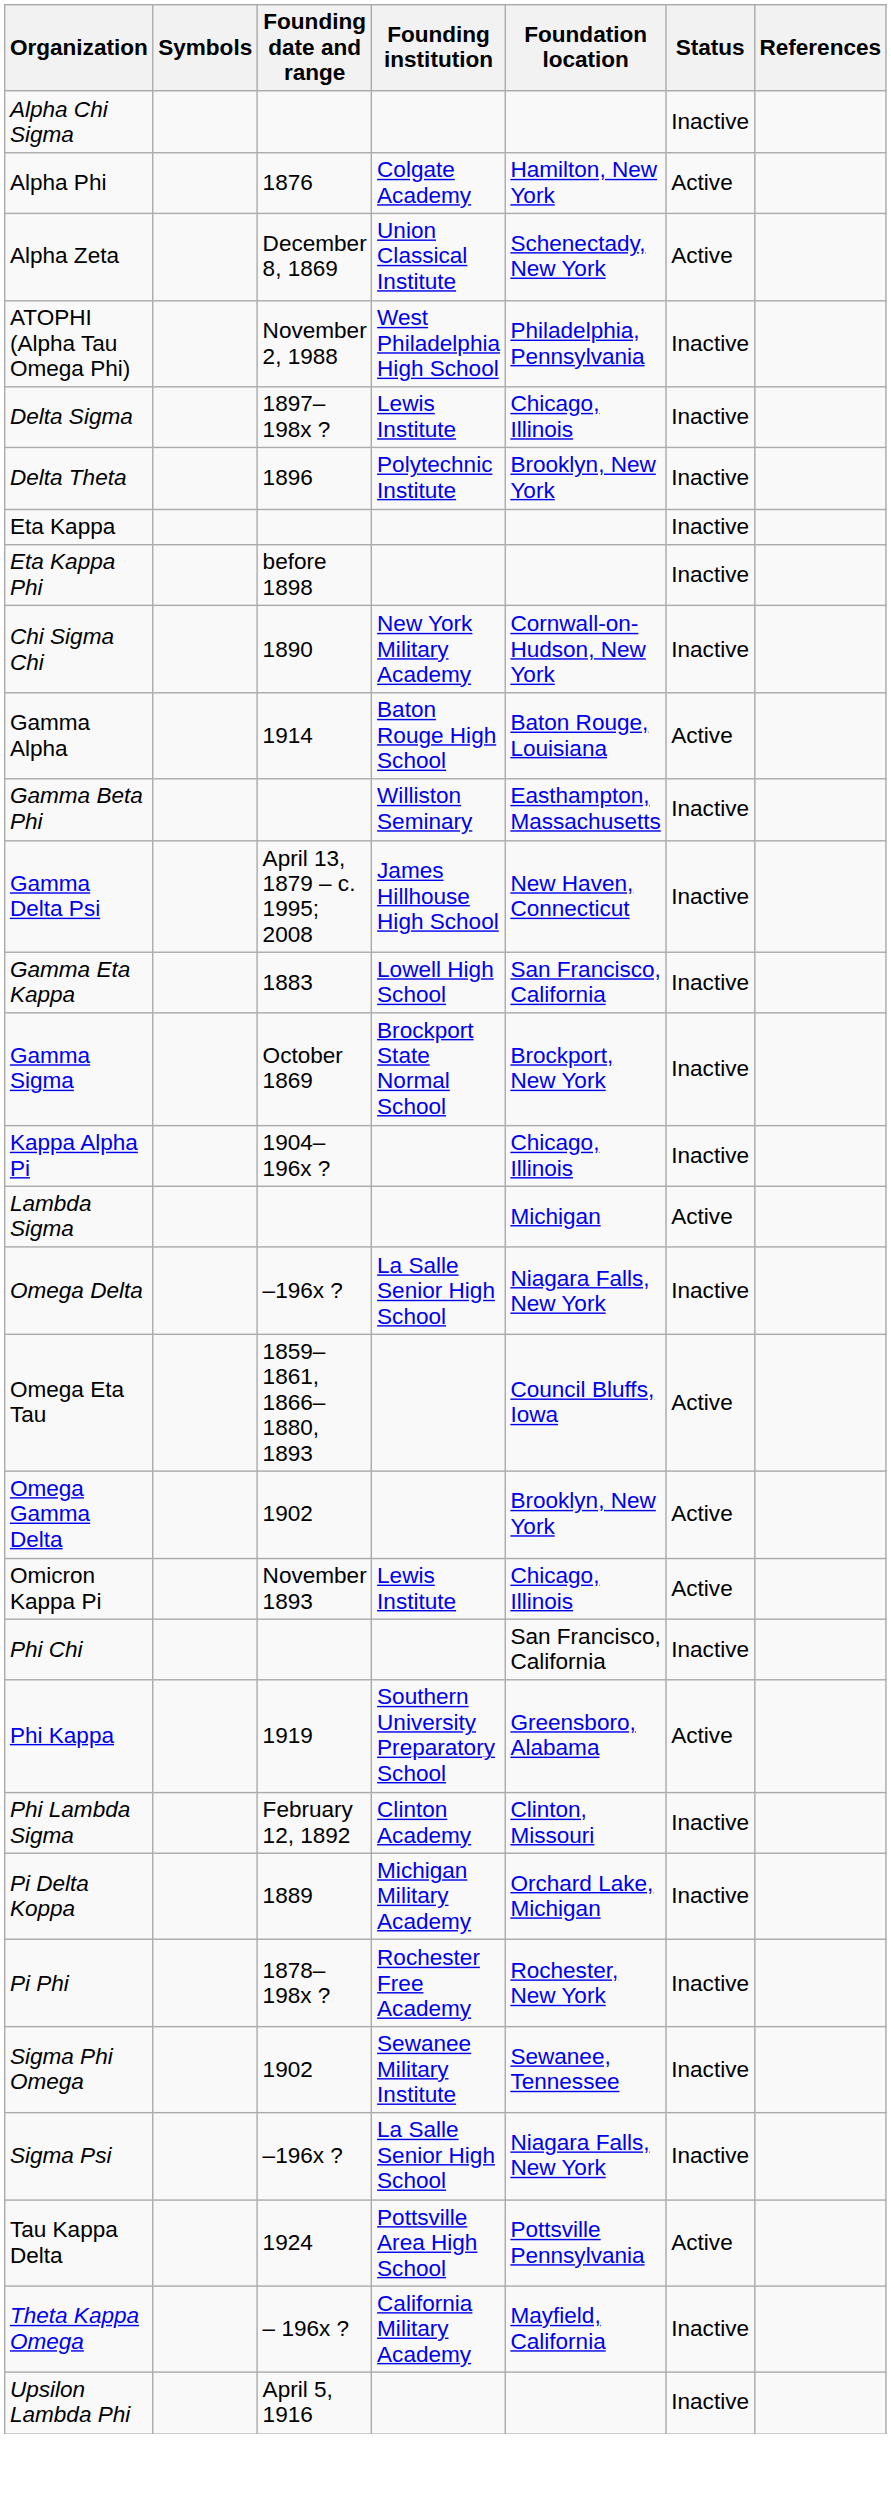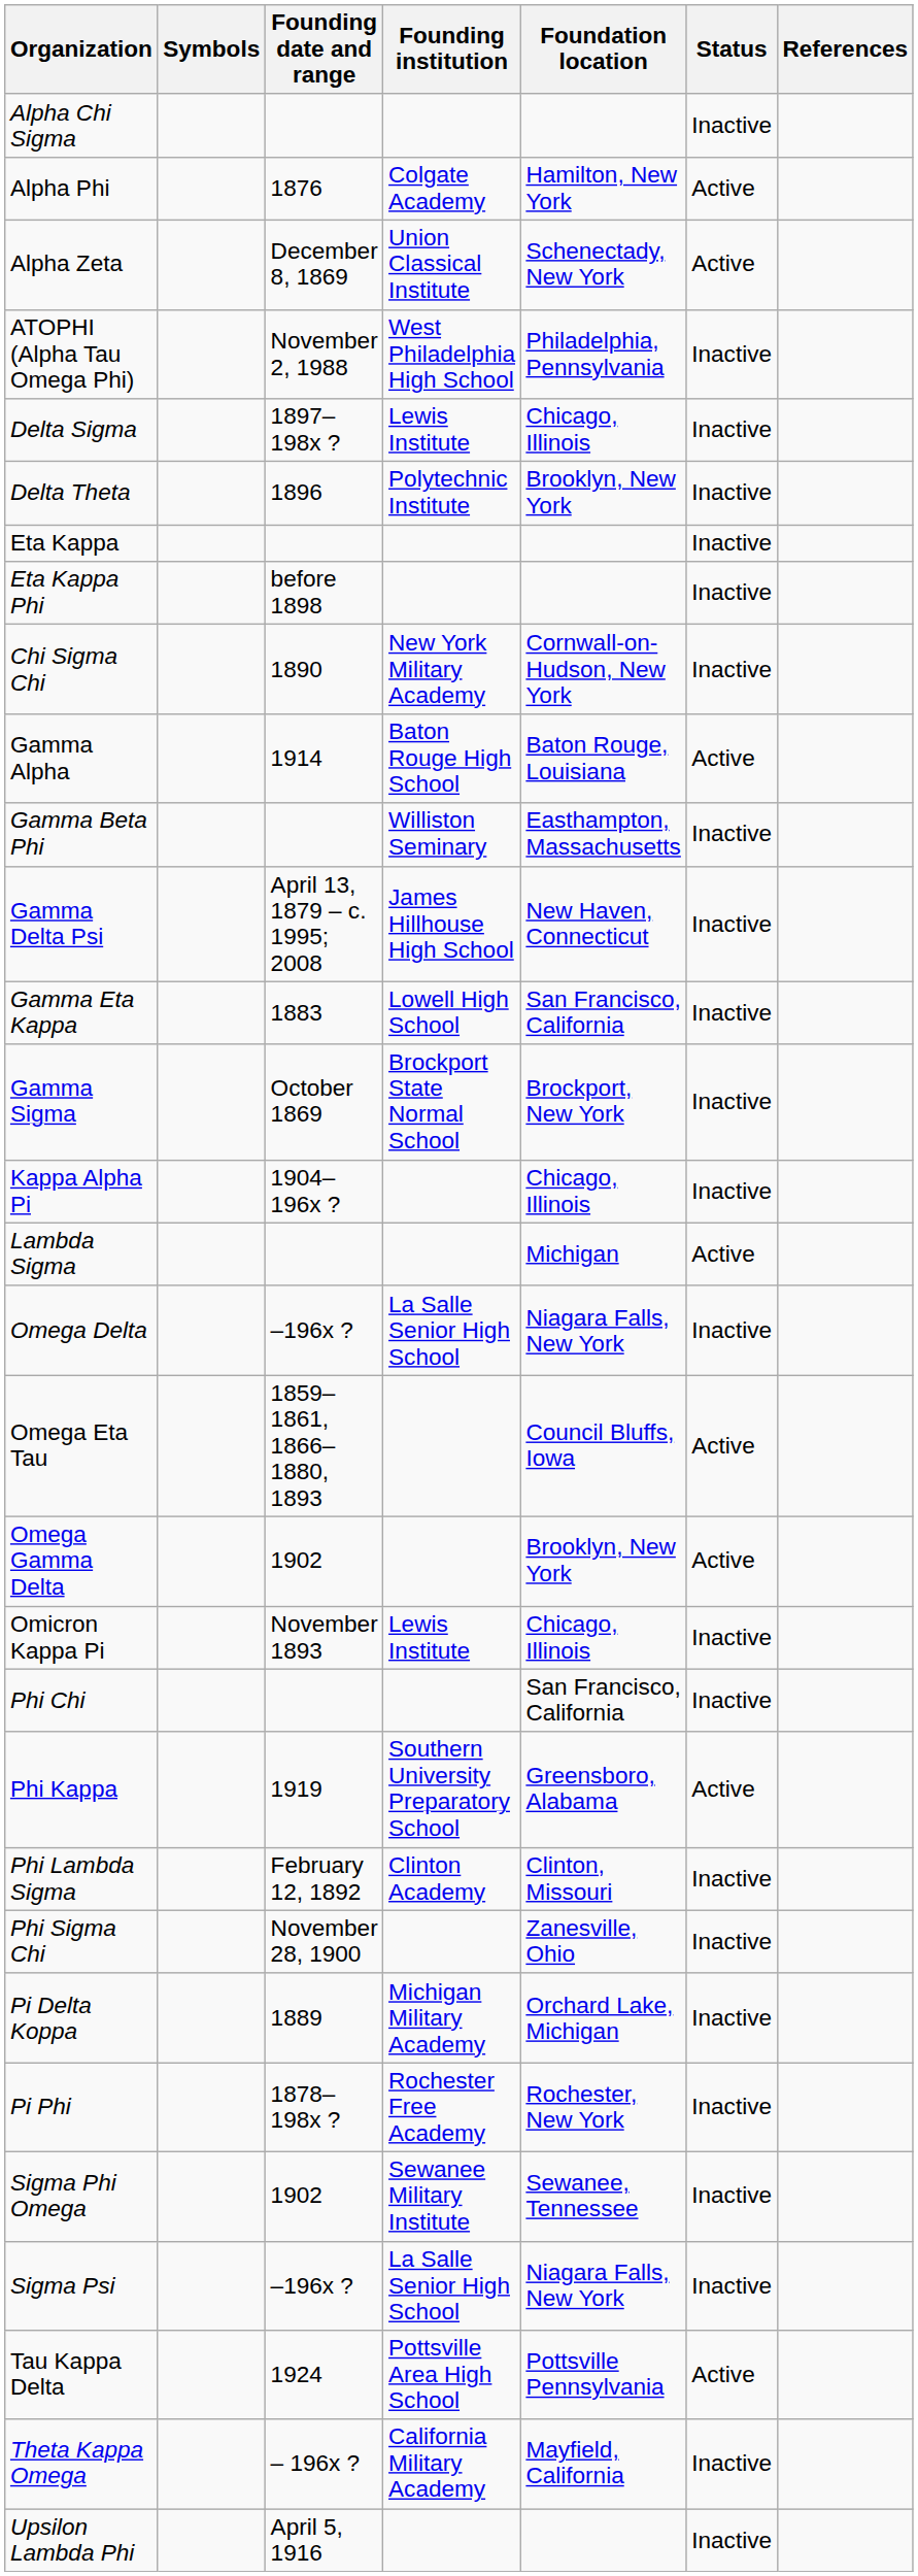 <table class="wikitable sortable">
 <tr>
 <th>Organization</th>
 <th>Symbols</th>
 <th>Founding date and range</th>
 <th>Founding institution</th>
 <th>Foundation location</th>
 <th>Status</th>
 <th>References</th>
 </tr>
 <tr>
 <td><em>Alpha Chi Sigma</em></td>
 <td><strong></strong></td>
 <td></td>
 <td></td>
 <td></td>
 <td>Inactive</td>
 <td></td>
 </tr>
 <tr>
 <td>Alpha Phi</td>
 <td><strong></strong></td>
 <td>1876</td>
 <td><a href='#'>Colgate Academy</a></td>
 <td><a href='#'>Hamilton, New York</a></td>
 <td>Active</td>
 <td></td>
 </tr>
 <tr>
 <td>Alpha Zeta</td>
 <td><strong></strong></td>
 <td>December 8, 1869</td>
 <td><a href='#'>Union Classical Institute</a></td>
 <td><a href='#'>Schenectady, New York</a></td>
 <td>Active</td>
 <td></td>
 </tr>
 <tr>
 <td>ATOPHI (Alpha Tau Omega Phi)</td>
 <td><strong></strong></td>
 <td>November 2, 1988</td>
 <td><a href='#'>West Philadelphia High School</a></td>
 <td><a href='#'>Philadelphia, Pennsylvania</a></td>
 <td>Inactive</td>
 <td></td>
 </tr>
 <tr>
 <td><em>Delta Sigma</em></td>
 <td><strong></strong></td>
 <td>1897–198x ?</td>
 <td><a href='#'>Lewis Institute</a></td>
 <td><a href='#'>Chicago, Illinois</a></td>
 <td>Inactive</td>
 <td></td>
 </tr>
 <tr>
 <td><em>Delta Theta</em></td>
 <td><strong></strong></td>
 <td>1896</td>
 <td><a href='#'>Polytechnic Institute</a></td>
 <td><a href='#'>Brooklyn, New York</a></td>
 <td>Inactive</td>
 <td></td>
 </tr>
 <tr>
 <td>Eta Kappa</td>
 <td><strong></strong></td>
 <td></td>
 <td></td>
 <td></td>
 <td>Inactive</td>
 <td></td>
 </tr>
 <tr>
 <td><em>Eta Kappa Phi</em></td>
 <td><strong></strong></td>
 <td>before 1898</td>
 <td></td>
 <td></td>
 <td>Inactive</td>
 <td></td>
 </tr>
 <tr>
 <td><em>Chi Sigma Chi</em></td>
 <td><strong></strong></td>
 <td>1890</td>
 <td><a href='#'>New York Military Academy</a></td>
 <td><a href='#'>Cornwall-on-Hudson, New York</a></td>
 <td>Inactive</td>
 <td></td>
 </tr>
 <tr>
 <td>Gamma Alpha</td>
 <td><strong></strong></td>
 <td>1914</td>
 <td><a href='#'>Baton Rouge High School</a></td>
 <td><a href='#'>Baton Rouge, Louisiana</a></td>
 <td>Active</td>
 <td></td>
 </tr>
 <tr>
 <td><em>Gamma Beta Phi</em></td>
 <td><strong></strong></td>
 <td></td>
 <td><a href='#'>Williston Seminary</a></td>
 <td><a href='#'>Easthampton, Massachusetts</a></td>
 <td>Inactive</td>
 <td></td>
 </tr>
 <tr>
 <td><a href='#'>Gamma Delta Psi</a></td>
 <td><strong></strong></td>
 <td>April 13, 1879 – c. 1995; 2008</td>
 <td><a href='#'>James Hillhouse High School</a></td>
 <td><a href='#'>New Haven, Connecticut</a></td>
 <td>Inactive</td>
 <td></td>
 </tr>
 <tr>
 <td><em>Gamma Eta Kappa</em></td>
 <td><strong></strong></td>
 <td>1883</td>
 <td><a href='#'>Lowell High School</a></td>
 <td><a href='#'>San Francisco, California</a></td>
 <td>Inactive</td>
 <td></td>
 </tr>
 <tr>
 <td><a href='#'>Gamma Sigma</a></td>
 <td><strong></strong></td>
 <td>October 1869</td>
 <td><a href='#'>Brockport State Normal School</a></td>
 <td><a href='#'>Brockport, New York</a></td>
 <td>Inactive</td>
 <td></td>
 </tr>
 <tr>
 <td><a href='#'>Kappa Alpha Pi</a></td>
 <td><strong></strong></td>
 <td>1904–196x ?</td>
 <td></td>
 <td><a href='#'>Chicago, Illinois</a></td>
 <td>Inactive</td>
 <td></td>
 </tr>
 <tr>
 <td><em>Lambda Sigma</em></td>
 <td><strong></strong></td>
 <td></td>
 <td></td>
 <td><a href='#'>Michigan</a></td>
 <td>Active</td>
 <td></td>
 </tr>
 <tr>
 <td><em>Omega Delta</em></td>
 <td><strong></strong></td>
 <td>–196x ?</td>
 <td><a href='#'>La Salle Senior High School</a></td>
 <td><a href='#'>Niagara Falls, New York</a></td>
 <td>Inactive</td>
 <td></td>
 </tr>
 <tr>
 <td>Omega Eta Tau</td>
 <td><strong></strong></td>
 <td>1859–1861, 1866–1880, 1893</td>
 <td></td>
 <td><a href='#'>Council Bluffs, Iowa</a></td>
 <td>Active</td>
 <td></td>
 </tr>
 <tr>
 <td><a href='#'>Omega Gamma Delta</a></td>
 <td><strong></strong></td>
 <td>1902</td>
 <td></td>
 <td><a href='#'>Brooklyn, New York</a></td>
 <td>Active</td>
 <td></td>
 </tr>
 <tr>
 <td>Omicron Kappa Pi</td>
 <td><strong></strong></td>
 <td>November 1893</td>
 <td><a href='#'>Lewis Institute</a></td>
 <td><a href='#'>Chicago, Illinois</a></td>
-<td>Active</td>
+<td>Inactive</td>
 <td></td>
 </tr>
 <tr>
 <td><em>Phi Chi</em></td>
 <td><strong></strong></td>
 <td></td>
 <td></td>
 <td>San Francisco, California</td>
 <td>Inactive</td>
 <td></td>
 </tr>
 <tr>
 <td><a href='#'>Phi Kappa</a></td>
 <td><strong></strong></td>
 <td>1919</td>
 <td><a href='#'>Southern University Preparatory School</a></td>
 <td><a href='#'>Greensboro, Alabama</a></td>
 <td>Active</td>
 <td></td>
 </tr>
 <tr>
 <td><em>Phi Lambda Sigma</em></td>
 <td><strong></strong></td>
 <td>February 12, 1892</td>
 <td><a href='#'>Clinton Academy</a></td>
 <td><a href='#'>Clinton, Missouri</a></td>
+<td>Inactive</td>
+<td></td>
+</tr>
+<tr>
+<td><em>Phi Sigma Chi</em></td>
+<td><strong></strong></td>
+<td>November 28, 1900</td>
+<td></td>
+<td><a href='#'>Zanesville, Ohio</a></td>
 <td>Inactive</td>
 <td></td>
 </tr>
 <tr>
 <td><em>Pi Delta Koppa</em></td>
 <td><strong></strong></td>
 <td>1889</td>
 <td><a href='#'>Michigan Military Academy</a></td>
 <td><a href='#'>Orchard Lake, Michigan</a></td>
 <td>Inactive</td>
 <td></td>
 </tr>
 <tr>
 <td><em>Pi Phi</em></td>
 <td><strong></strong></td>
 <td>1878–198x ?</td>
 <td><a href='#'>Rochester Free Academy</a></td>
 <td><a href='#'>Rochester, New York</a></td>
 <td>Inactive</td>
 <td></td>
 </tr>
 <tr>
 <td><em>Sigma Phi Omega</em></td>
 <td><strong></strong></td>
 <td>1902</td>
 <td><a href='#'>Sewanee Military Institute</a></td>
 <td><a href='#'>Sewanee, Tennessee</a></td>
 <td>Inactive</td>
 <td></td>
 </tr>
 <tr>
 <td><em>Sigma Psi</em></td>
 <td><strong></strong></td>
 <td>–196x ?</td>
 <td><a href='#'>La Salle Senior High School</a></td>
 <td><a href='#'>Niagara Falls, New York</a></td>
 <td>Inactive</td>
 <td></td>
 </tr>
 <tr>
 <td>Tau Kappa Delta</td>
 <td><strong></strong></td>
 <td>1924</td>
 <td><a href='#'>Pottsville Area High School</a></td>
 <td><a href='#'>Pottsville Pennsylvania</a></td>
 <td>Active</td>
 <td></td>
 </tr>
 <tr>
 <td><em><a href='#'>Theta Kappa Omega</a></em></td>
 <td><strong></strong></td>
 <td> – 196x ?</td>
 <td><a href='#'>California Military Academy</a></td>
 <td><a href='#'>Mayfield, California</a></td>
 <td>Inactive</td>
 <td></td>
 </tr>
 <tr>
 <td><em>Upsilon Lambda Phi</em></td>
 <td><strong></strong></td>
 <td>April 5, 1916</td>
 <td></td>
 <td></td>
 <td>Inactive</td>
 <td></td>
 </tr>
 </table>
